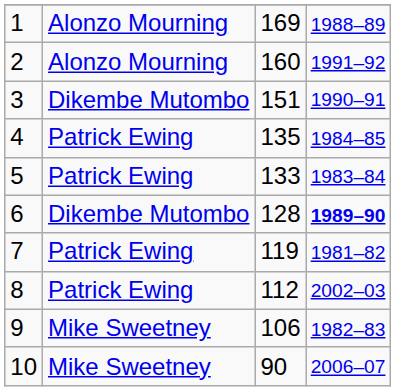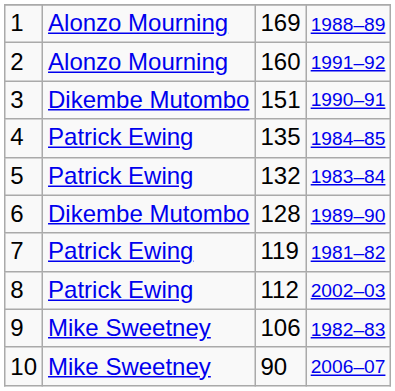 <table class="wikitable">
 <tr>
 </tr>
 <tr>
 <td>1</td>
 <td><a href='#'>Alonzo Mourning</a></td>
 <td>169</td>
 <td style="font-size:80%;"><a href='#'>1988–89</a></td>
 </tr>
 <tr>
 <td>2</td>
 <td><a href='#'>Alonzo Mourning</a></td>
 <td>160</td>
 <td style="font-size:80%;"><a href='#'>1991–92</a></td>
 </tr>
 <tr>
 <td>3</td>
 <td><a href='#'>Dikembe Mutombo</a></td>
 <td>151</td>
 <td style="font-size:80%;"><a href='#'>1990–91</a></td>
 </tr>
 <tr>
 <td>4</td>
 <td><a href='#'>Patrick Ewing</a></td>
 <td>135</td>
 <td style="font-size:80%;"><a href='#'>1984–85</a></td>
 </tr>
 <tr>
 <td>5</td>
 <td><a href='#'>Patrick Ewing</a></td>
-<td>133</td>
+<td>132</td>
 <td style="font-size:80%;"><a href='#'>1983–84</a></td>
 </tr>
 <tr>
 <td>6</td>
 <td><a href='#'>Dikembe Mutombo</a></td>
 <td>128</td>
-<td style="font-size:80%;"><strong><a href='#'>1989–90</a></strong></td>
+<td style="font-size:80%;"><a href='#'>1989–90</a></td>
 </tr>
 <tr>
 <td>7</td>
 <td><a href='#'>Patrick Ewing</a></td>
 <td>119</td>
 <td style="font-size:80%;"><a href='#'>1981–82</a></td>
 </tr>
 <tr>
 <td>8</td>
 <td><a href='#'>Patrick Ewing</a></td>
 <td>112</td>
 <td style="font-size:80%;"><a href='#'>2002–03</a></td>
 </tr>
 <tr>
 <td>9</td>
 <td><a href='#'>Mike Sweetney</a></td>
 <td>106</td>
 <td style="font-size:80%;"><a href='#'>1982–83</a></td>
 </tr>
 <tr>
 <td>10</td>
 <td><a href='#'>Mike Sweetney</a></td>
 <td>90</td>
 <td style="font-size:80%;"><a href='#'>2006–07</a></td>
 </tr>
 </table>
